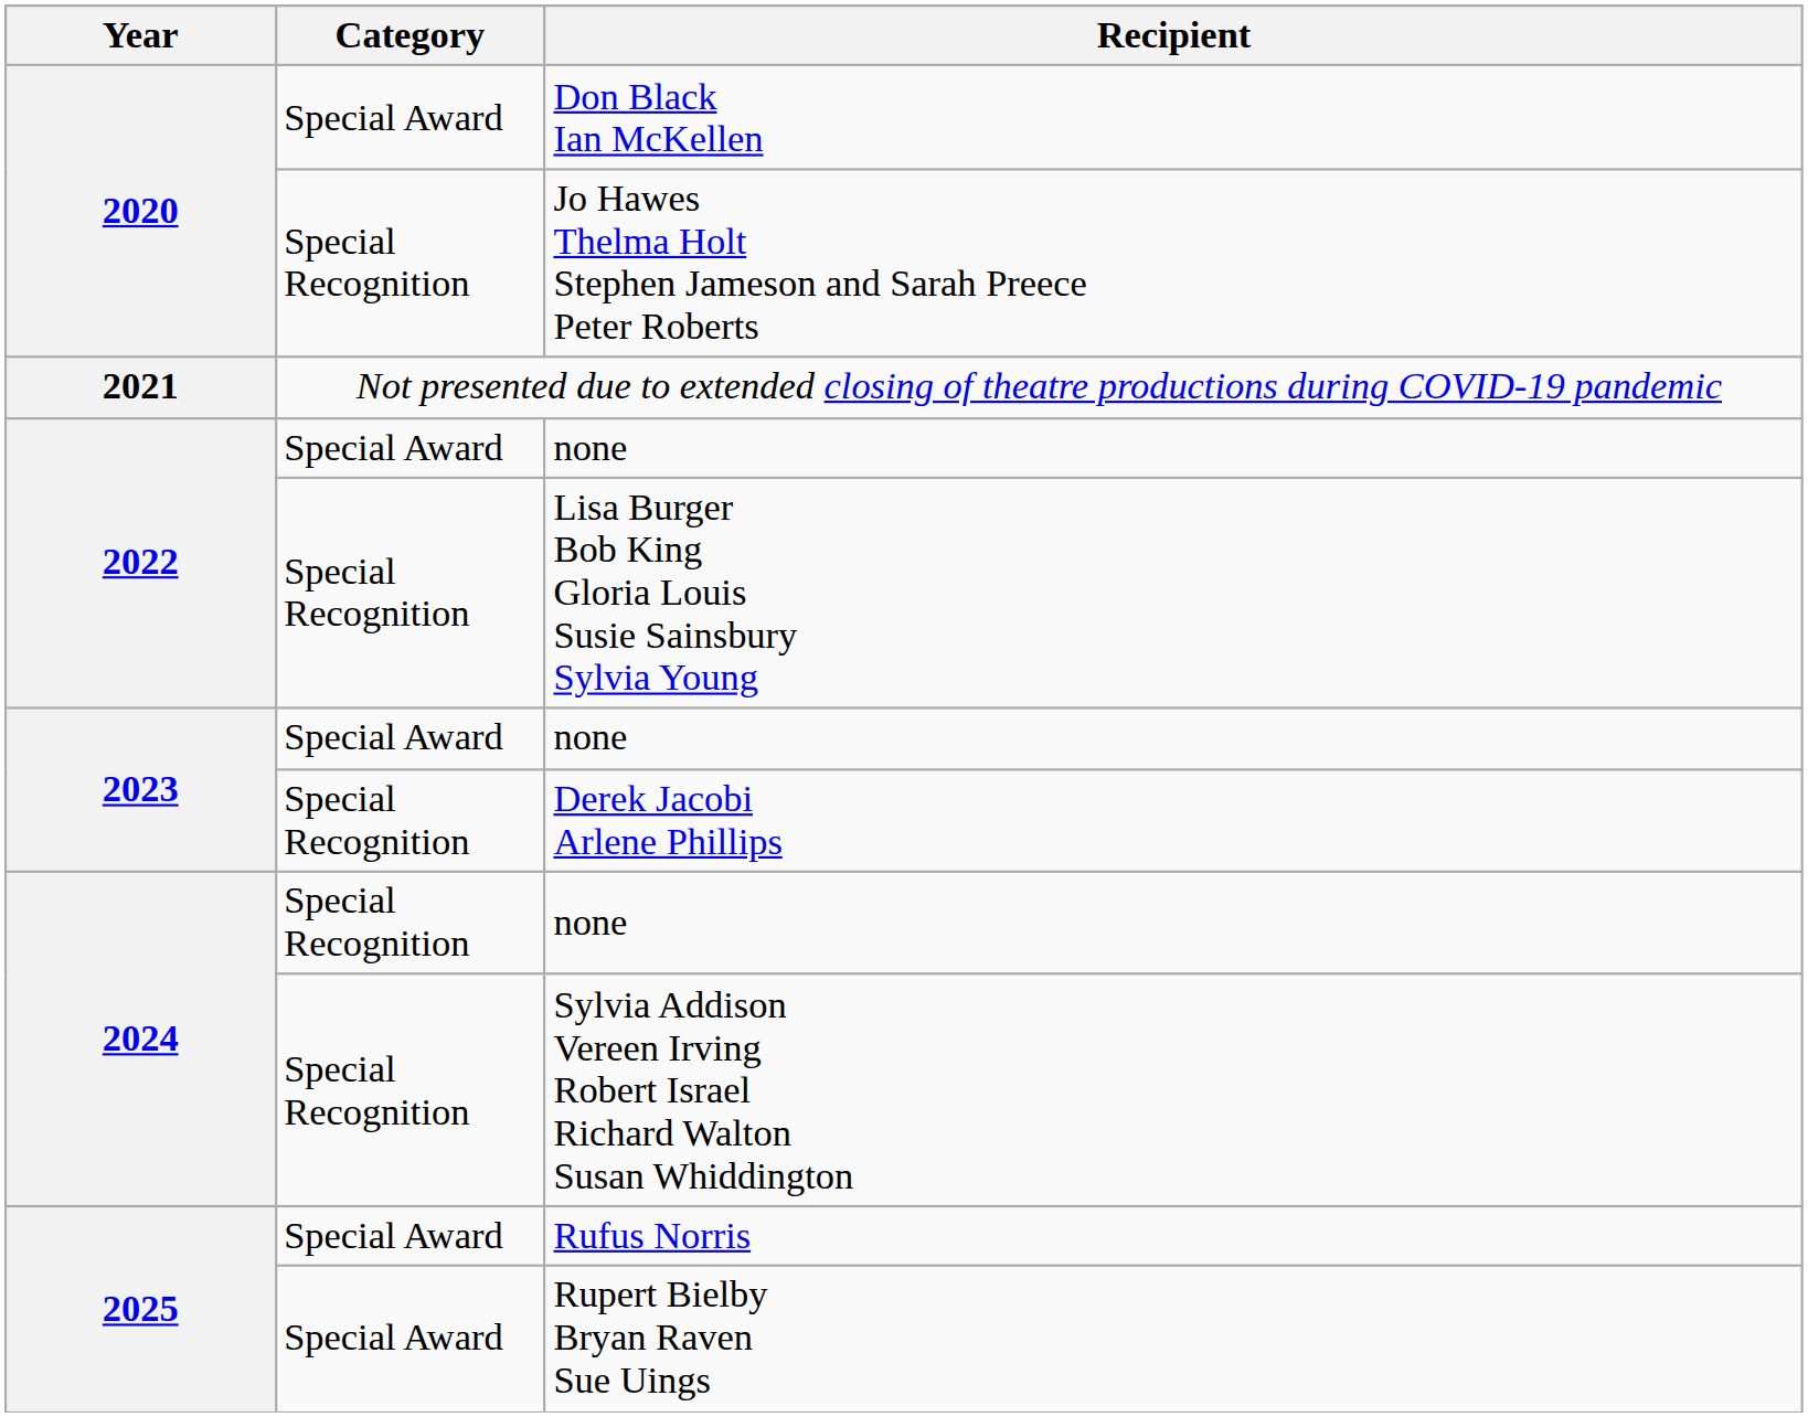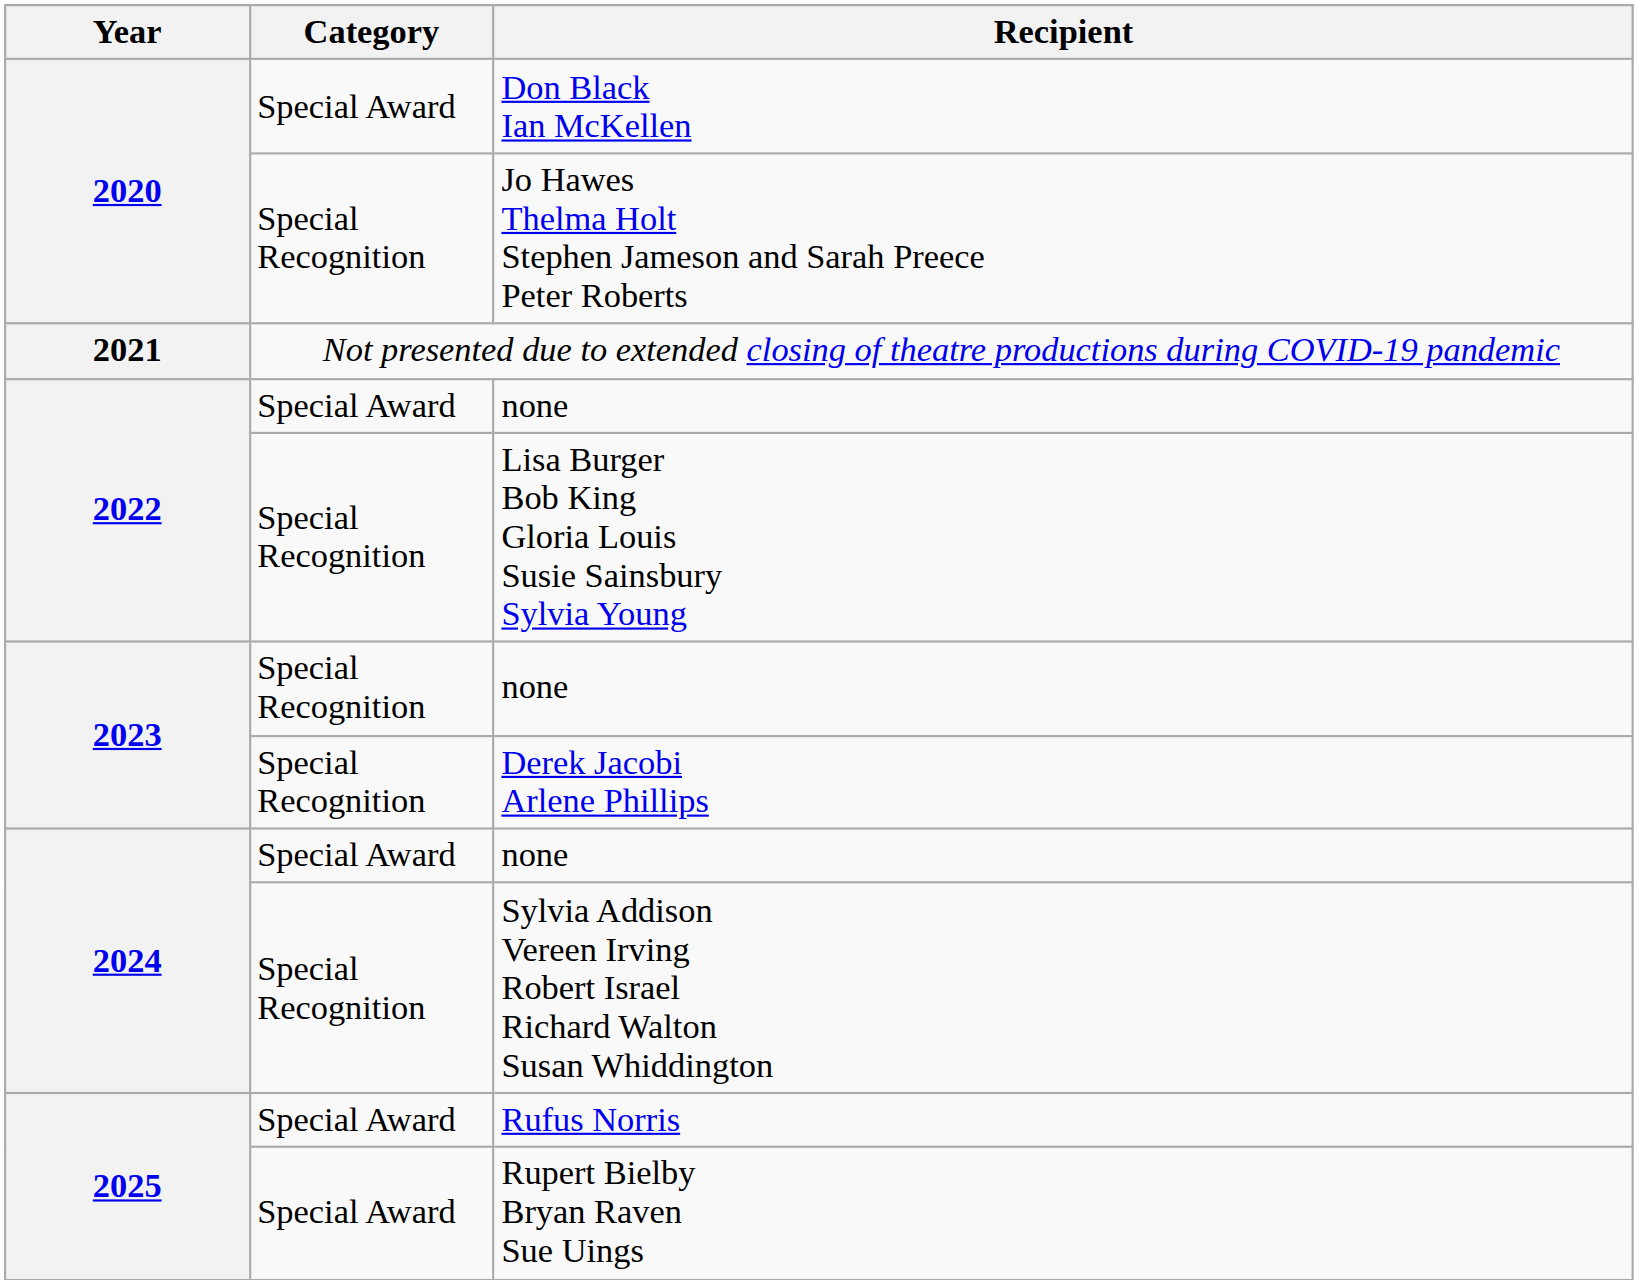 <table class="wikitable" style="width:60%;">
 <tr style="background:#bebebe;">
 <th style="width:15%;">Year</th>
 <th style="width:15%;">Category</th>
 <th style="width:75%;">Recipient</th>
 </tr>
 <tr>
 <th rowspan="2"><a href='#'>2020</a></th>
 <td>Special Award</td>
 <td><a href='#'>Don Black</a><br><a href='#'>Ian McKellen</a></td>
 </tr>
 <tr>
 <td>Special Recognition</td>
 <td>Jo Hawes<br><a href='#'>Thelma Holt</a><br>Stephen Jameson and Sarah Preece<br>Peter Roberts</td>
 </tr>
 <tr>
 <th align="center">2021</th>
 <td colspan=2 align="center"><em>Not presented due to extended <a href='#'>closing of theatre productions during COVID-19 pandemic</a></em></td>
 </tr>
 <tr>
 <th rowspan="2"><a href='#'>2022</a></th>
 <td>Special Award</td>
 <td>none</td>
 </tr>
 <tr>
 <td>Special Recognition</td>
 <td>Lisa Burger<br>Bob King<br>Gloria Louis<br>Susie Sainsbury<br><a href='#'>Sylvia Young</a></td>
 </tr>
 <tr>
 <th rowspan="2"><a href='#'>2023</a></th>
-<td>Special Award</td>
+<td>Special Recognition</td>
 <td>none</td>
 </tr>
 <tr>
 <td>Special Recognition</td>
 <td><a href='#'>Derek Jacobi</a><br><a href='#'>Arlene Phillips</a></td>
 </tr>
 <tr>
 <th rowspan="2"><a href='#'>2024</a></th>
-<td>Special Recognition</td>
+<td>Special Award</td>
 <td>none</td>
 </tr>
 <tr>
 <td>Special Recognition</td>
 <td>Sylvia Addison <br> Vereen Irving <br> Robert Israel <br> Richard Walton <br> Susan Whiddington</td>
 </tr>
 <tr>
 <th rowspan="2"><a href='#'>2025</a></th>
 <td>Special Award</td>
 <td><a href='#'>Rufus Norris</a></td>
 </tr>
 <tr>
 <td>Special Award</td>
 <td>Rupert Bielby <br> Bryan Raven <br> Sue Uings</td>
 </tr>
 </table>
